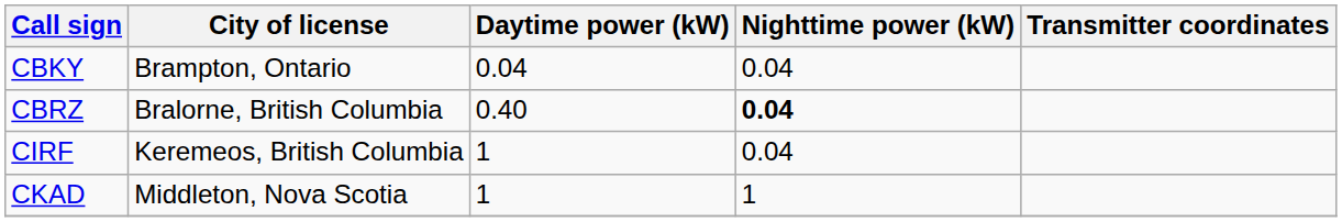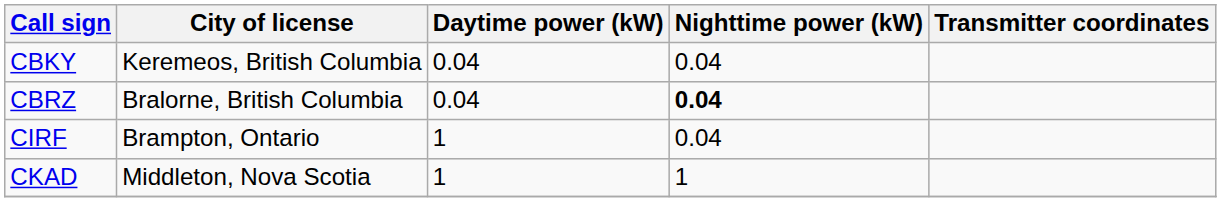 <table class="wikitable sortable">
 <tr>
 <th><a href='#'>Call sign</a></th>
 <th>City of license</th>
 <th>Daytime power (kW)</th>
 <th>Nighttime power (kW)</th>
 <th>Transmitter coordinates</th>
 </tr>
 <tr>
 <td><a href='#'>CBKY</a></td>
-<td>Brampton, Ontario</td>
+<td>Keremeos, British Columbia</td>
 <td>0.04</td>
 <td>0.04</td>
 <td></td>
 </tr>
 <tr>
 <td><a href='#'>CBRZ</a></td>
 <td>Bralorne, British Columbia</td>
-<td>0.40</td>
+<td>0.04</td>
 <td><strong>0.04</strong></td>
 <td></td>
 </tr>
 <tr>
 <td><a href='#'>CIRF</a></td>
-<td>Keremeos, British Columbia</td>
+<td>Brampton, Ontario</td>
 <td>1</td>
 <td>0.04</td>
 <td></td>
 </tr>
 <tr>
 <td><a href='#'>CKAD</a></td>
 <td>Middleton, Nova Scotia</td>
 <td>1</td>
 <td>1</td>
 <td></td>
 </tr>
 <tr>
 </tr>
 </table>
